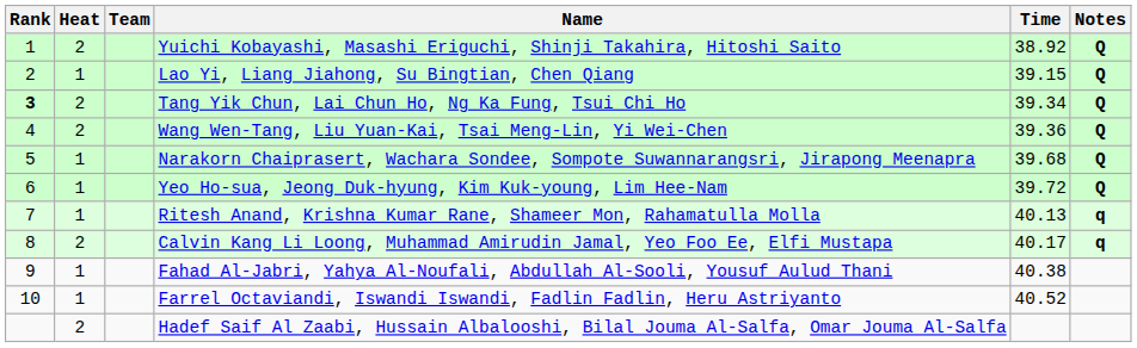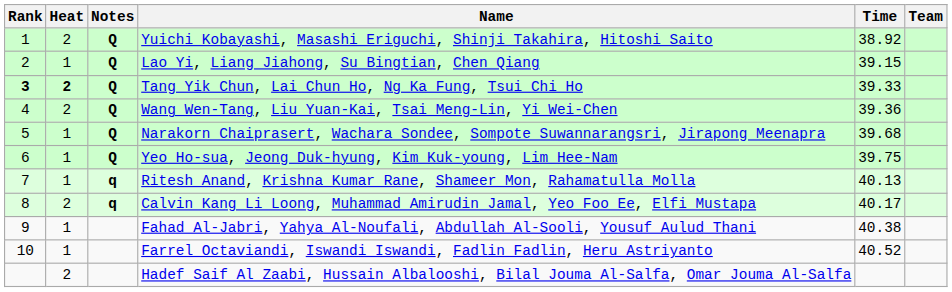 <table class="wikitable sortable" style="text-align:center">
 <tr>
 <th>Rank</th>
 <th>Heat</th>
-<th>Team</th>
+<th>Notes</th>
 <th>Name</th>
 <th>Time</th>
-<th>Notes</th>
+<th>Team</th>
 </tr>
 <tr bgcolor=ccffcc>
 <td>1</td>
 <td>2</td>
-<td align=left></td>
+<td><strong>Q</strong></td>
 <td align=left><a href='#'>Yuichi Kobayashi</a>, <a href='#'>Masashi Eriguchi</a>, <a href='#'>Shinji Takahira</a>, <a href='#'>Hitoshi Saito</a></td>
 <td>38.92</td>
-<td><strong>Q</strong></td>
+<td align=left></td>
 </tr>
 <tr bgcolor=ccffcc>
 <td>2</td>
 <td>1</td>
-<td align=left></td>
+<td><strong>Q</strong></td>
 <td align=left><a href='#'>Lao Yi</a>, <a href='#'>Liang Jiahong</a>, <a href='#'>Su Bingtian</a>, <a href='#'>Chen Qiang</a></td>
 <td>39.15</td>
-<td><strong>Q</strong></td>
+<td align=left></td>
 </tr>
 <tr bgcolor=ccffcc>
 <td><strong>3</strong></td>
-<td>2</td>
+<td><strong>2</strong></td>
+<td><strong>Q</strong></td>
+<td align=left><a href='#'>Tang Yik Chun</a>, <a href='#'>Lai Chun Ho</a>, <a href='#'>Ng Ka Fung</a>, <a href='#'>Tsui Chi Ho</a></td>
+<td>39.33</td>
 <td align=left></td>
-<td align=left><a href='#'>Tang Yik Chun</a>, <a href='#'>Lai Chun Ho</a>, <a href='#'>Ng Ka Fung</a>, <a href='#'>Tsui Chi Ho</a></td>
-<td>39.34</td>
-<td><strong>Q</strong></td>
 </tr>
 <tr bgcolor=ccffcc>
 <td>4</td>
 <td>2</td>
-<td align=left></td>
+<td><strong>Q</strong></td>
 <td align=left><a href='#'>Wang Wen-Tang</a>, <a href='#'>Liu Yuan-Kai</a>, <a href='#'>Tsai Meng-Lin</a>, <a href='#'>Yi Wei-Chen</a></td>
 <td>39.36</td>
-<td><strong>Q</strong></td>
+<td align=left></td>
 </tr>
 <tr bgcolor=ccffcc>
 <td>5</td>
 <td>1</td>
-<td align=left></td>
+<td><strong>Q</strong></td>
 <td align=left><a href='#'>Narakorn Chaiprasert</a>, <a href='#'>Wachara Sondee</a>, <a href='#'>Sompote Suwannarangsri</a>, <a href='#'>Jirapong Meenapra</a></td>
 <td>39.68</td>
-<td><strong>Q</strong></td>
+<td align=left></td>
 </tr>
 <tr bgcolor=ccffcc>
 <td>6</td>
 <td>1</td>
+<td><strong>Q</strong></td>
+<td align=left><a href='#'>Yeo Ho-sua</a>, <a href='#'>Jeong Duk-hyung</a>, <a href='#'>Kim Kuk-young</a>, <a href='#'>Lim Hee-Nam</a></td>
+<td>39.75</td>
 <td align=left></td>
-<td align=left><a href='#'>Yeo Ho-sua</a>, <a href='#'>Jeong Duk-hyung</a>, <a href='#'>Kim Kuk-young</a>, <a href='#'>Lim Hee-Nam</a></td>
-<td>39.72</td>
-<td><strong>Q</strong></td>
 </tr>
 <tr bgcolor=ddffdd>
 <td>7</td>
 <td>1</td>
-<td align=left></td>
+<td><strong>q</strong></td>
 <td align=left><a href='#'>Ritesh Anand</a>, <a href='#'>Krishna Kumar Rane</a>, <a href='#'>Shameer Mon</a>, <a href='#'>Rahamatulla Molla</a></td>
 <td>40.13</td>
-<td><strong>q</strong></td>
+<td align=left></td>
 </tr>
 <tr bgcolor=ddffdd>
 <td>8</td>
 <td>2</td>
-<td align=left></td>
+<td><strong>q</strong></td>
 <td align=left><a href='#'>Calvin Kang Li Loong</a>, <a href='#'>Muhammad Amirudin Jamal</a>, <a href='#'>Yeo Foo Ee</a>, <a href='#'>Elfi Mustapa</a></td>
 <td>40.17</td>
-<td><strong>q</strong></td>
+<td align=left></td>
 </tr>
 <tr>
 <td>9</td>
 <td>1</td>
-<td align=left></td>
+<td></td>
 <td align=left><a href='#'>Fahad Al-Jabri</a>, <a href='#'>Yahya Al-Noufali</a>, <a href='#'>Abdullah Al-Sooli</a>, <a href='#'>Yousuf Aulud Thani</a></td>
 <td>40.38</td>
-<td></td>
+<td align=left></td>
 </tr>
 <tr>
 <td>10</td>
 <td>1</td>
-<td align=left></td>
+<td></td>
 <td align=left><a href='#'>Farrel Octaviandi</a>, <a href='#'>Iswandi Iswandi</a>, <a href='#'>Fadlin Fadlin</a>, <a href='#'>Heru Astriyanto</a></td>
 <td>40.52</td>
-<td></td>
+<td align=left></td>
 </tr>
 <tr>
 <td></td>
 <td>2</td>
-<td align=left></td>
+<td></td>
 <td align=left><a href='#'>Hadef Saif Al Zaabi</a>, <a href='#'>Hussain Albalooshi</a>, <a href='#'>Bilal Jouma Al-Salfa</a>, <a href='#'>Omar Jouma Al-Salfa</a></td>
 <td><strong></strong></td>
-<td></td>
+<td align=left></td>
 </tr>
 </table>
